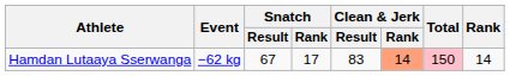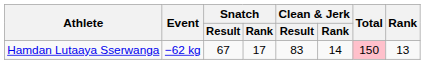 <table class="wikitable" style="font-size:90%">
 <tr>
 <th rowspan="2">Athlete</th>
 <th rowspan="2">Event</th>
 <th colspan="2">Snatch</th>
 <th colspan="2">Clean & Jerk</th>
 <th rowspan="2">Total</th>
 <th rowspan="2">Rank</th>
 </tr>
 <tr style="font-size:95%">
 <th>Result</th>
 <th>Rank</th>
 <th>Result</th>
 <th>Rank</th>
 </tr>
 <tr align=center>
 <td align=left><a href='#'>Hamdan Lutaaya Sserwanga</a></td>
 <td align=left><a href='#'>−62 kg</a></td>
 <td>67</td>
 <td>17</td>
 <td>83</td>
-<td style="background: lightsalmon;">14</td>
+<td>14</td>
 <td style="background: pink;">150</td>
-<td>14</td>
+<td>13</td>
 </tr>
 </table>
